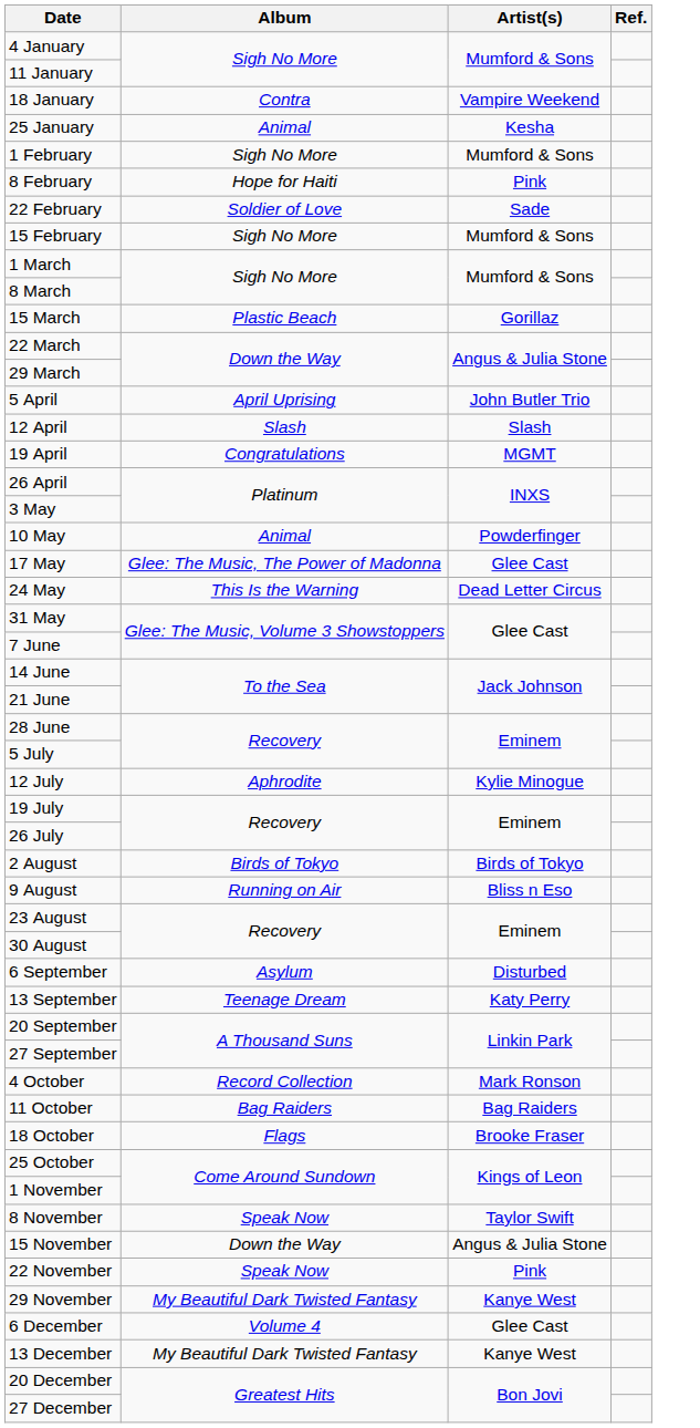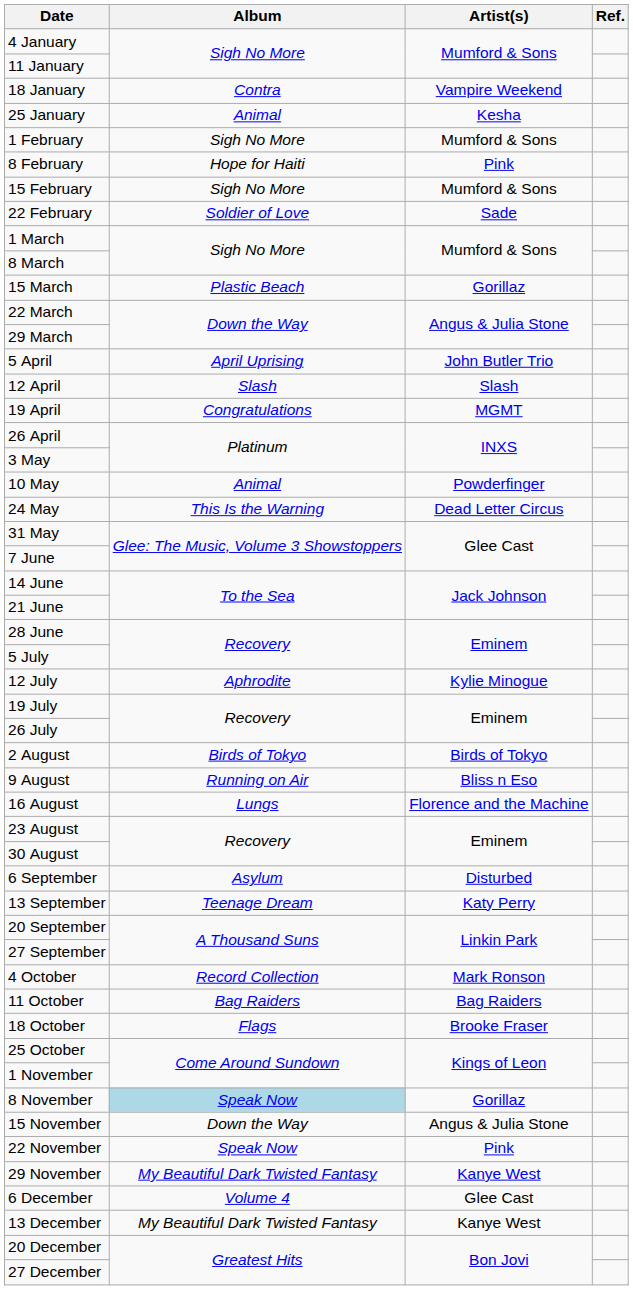 <table class="wikitable">
 <tr>
 <th style="text-align: center;">Date</th>
 <th style="text-align: center;">Album</th>
 <th style="text-align: center;">Artist(s)</th>
 <th style="text-align: center;">Ref.</th>
 </tr>
 <tr>
 <td>4 January</td>
 <td style="text-align: center;" rowspan="2"><em><a href='#'>Sigh No More</a></em></td>
 <td style="text-align: center;" rowspan="2"><a href='#'>Mumford & Sons</a></td>
 <td style="text-align: center;"></td>
 </tr>
 <tr>
 <td>11 January</td>
 <td style="text-align: center;"></td>
 </tr>
 <tr>
 <td>18 January</td>
 <td style="text-align: center;"><em><a href='#'>Contra</a></em></td>
 <td style="text-align: center;"><a href='#'>Vampire Weekend</a></td>
 <td style="text-align: center;"></td>
 </tr>
 <tr>
 <td>25 January</td>
 <td style="text-align: center;"><em><a href='#'>Animal</a></em></td>
 <td style="text-align: center;"><a href='#'>Kesha</a></td>
 <td style="text-align: center;"></td>
 </tr>
 <tr>
 <td>1 February</td>
 <td style="text-align: center;"><em>Sigh No More</em></td>
 <td style="text-align: center;">Mumford & Sons</td>
 <td style="text-align: center;"></td>
 </tr>
 <tr>
 <td>8 February</td>
 <td style="text-align: center;"><em>Hope for Haiti</em></td>
 <td style="text-align: center;"><a href='#'>Pink</a></td>
 <td style="text-align: center;"></td>
 </tr>
 <tr>
+<td>15 February</td>
+<td style="text-align: center;"><em>Sigh No More</em></td>
+<td style="text-align: center;">Mumford & Sons</td>
+<td style="text-align: center;"></td>
+</tr>
+<tr>
 <td>22 February</td>
 <td style="text-align: center;"><em><a href='#'>Soldier of Love</a></em></td>
 <td style="text-align: center;"><a href='#'>Sade</a></td>
-<td style="text-align: center;"></td>
-</tr>
-<tr>
-<td>15 February</td>
-<td style="text-align: center;"><em>Sigh No More</em></td>
-<td style="text-align: center;">Mumford & Sons</td>
 <td style="text-align: center;"></td>
 </tr>
 <tr>
 <td>1 March</td>
 <td style="text-align: center;" rowspan="2"><em>Sigh No More</em></td>
 <td style="text-align: center;" rowspan="2">Mumford & Sons</td>
 <td style="text-align: center;"></td>
 </tr>
 <tr>
 <td>8 March</td>
 <td style="text-align: center;"></td>
 </tr>
 <tr>
 <td>15 March</td>
 <td style="text-align: center;"><em><a href='#'>Plastic Beach</a></em></td>
 <td style="text-align: center;"><a href='#'>Gorillaz</a></td>
 <td style="text-align: center;"></td>
 </tr>
 <tr>
 <td>22 March</td>
 <td style="text-align: center;" rowspan="2"><em><a href='#'>Down the Way</a></em></td>
 <td style="text-align: center;" rowspan="2"><a href='#'>Angus & Julia Stone</a></td>
 <td style="text-align: center;"></td>
 </tr>
 <tr>
 <td>29 March</td>
 <td style="text-align: center;"></td>
 </tr>
 <tr>
 <td>5 April</td>
 <td style="text-align: center;"><em><a href='#'>April Uprising</a></em></td>
 <td style="text-align: center;"><a href='#'>John Butler Trio</a></td>
 <td style="text-align: center;"></td>
 </tr>
 <tr>
 <td>12 April</td>
 <td style="text-align: center;"><em><a href='#'>Slash</a></em></td>
 <td style="text-align: center;"><a href='#'>Slash</a></td>
 <td style="text-align: center;"></td>
 </tr>
 <tr>
 <td>19 April</td>
 <td style="text-align: center;"><em><a href='#'>Congratulations</a></em></td>
 <td style="text-align: center;"><a href='#'>MGMT</a></td>
 <td style="text-align: center;"></td>
 </tr>
 <tr>
 <td>26 April</td>
 <td style="text-align: center;" rowspan="2"><em>Platinum</em></td>
 <td style="text-align: center;" rowspan="2"><a href='#'>INXS</a></td>
 <td style="text-align: center;"></td>
 </tr>
 <tr>
 <td>3 May</td>
 <td style="text-align: center;"></td>
 </tr>
 <tr>
 <td>10 May</td>
 <td style="text-align: center;"><em><a href='#'>Animal</a></em></td>
 <td style="text-align: center;"><a href='#'>Powderfinger</a></td>
-<td style="text-align: center;"></td>
-</tr>
-<tr>
-<td>17 May</td>
-<td style="text-align: center;"><em><a href='#'>Glee: The Music, The Power of Madonna</a></em></td>
-<td style="text-align: center;"><a href='#'>Glee Cast</a></td>
 <td style="text-align: center;"></td>
 </tr>
 <tr>
 <td>24 May</td>
 <td style="text-align: center;"><em><a href='#'>This Is the Warning</a></em></td>
 <td style="text-align: center;"><a href='#'>Dead Letter Circus</a></td>
 <td style="text-align: center;"></td>
 </tr>
 <tr>
 <td>31 May</td>
 <td style="text-align: center;" rowspan="2"><em><a href='#'>Glee: The Music, Volume 3 Showstoppers</a></em></td>
 <td style="text-align: center;" rowspan="2">Glee Cast</td>
 <td style="text-align: center;"></td>
 </tr>
 <tr>
 <td>7 June</td>
 <td style="text-align: center;"></td>
 </tr>
 <tr>
 <td>14 June</td>
 <td style="text-align: center;" rowspan="2"><em><a href='#'>To the Sea</a></em></td>
 <td style="text-align: center;" rowspan="2"><a href='#'>Jack Johnson</a></td>
 <td style="text-align: center;"></td>
 </tr>
 <tr>
 <td>21 June</td>
 <td style="text-align: center;"></td>
 </tr>
 <tr>
 <td>28 June</td>
 <td style="text-align: center;" rowspan="2"><em><a href='#'>Recovery</a></em></td>
 <td style="text-align: center;" rowspan="2"><a href='#'>Eminem</a></td>
 <td style="text-align: center;"></td>
 </tr>
 <tr>
 <td>5 July</td>
 <td style="text-align: center;"></td>
 </tr>
 <tr>
 <td>12 July</td>
 <td style="text-align: center;"><em><a href='#'>Aphrodite</a></em></td>
 <td style="text-align: center;"><a href='#'>Kylie Minogue</a></td>
 <td style="text-align: center;"></td>
 </tr>
 <tr>
 <td>19 July</td>
 <td style="text-align: center;" rowspan="2"><em>Recovery</em></td>
 <td style="text-align: center;" rowspan="2">Eminem</td>
 <td style="text-align: center;"></td>
 </tr>
 <tr>
 <td>26 July</td>
 <td style="text-align: center;"></td>
 </tr>
 <tr>
 <td>2 August</td>
 <td style="text-align: center;"><em><a href='#'>Birds of Tokyo</a></em></td>
 <td style="text-align: center;"><a href='#'>Birds of Tokyo</a></td>
 <td style="text-align: center;"></td>
 </tr>
 <tr>
 <td>9 August</td>
 <td style="text-align: center;"><em><a href='#'>Running on Air</a></em></td>
 <td style="text-align: center;"><a href='#'>Bliss n Eso</a></td>
 <td style="text-align: center;"></td>
 </tr>
 <tr>
+<td>16 August</td>
+<td style="text-align: center;"><em><a href='#'>Lungs</a></em></td>
+<td style="text-align: center;"><a href='#'>Florence and the Machine</a></td>
+<td style="text-align: center;"></td>
+</tr>
+<tr>
 <td>23 August</td>
 <td style="text-align: center;" rowspan="2"><em>Recovery</em></td>
 <td style="text-align: center;" rowspan="2">Eminem</td>
 <td style="text-align: center;"></td>
 </tr>
 <tr>
 <td>30 August</td>
 <td style="text-align: center;"></td>
 </tr>
 <tr>
 <td>6 September</td>
 <td style="text-align: center;"><em><a href='#'>Asylum</a></em></td>
 <td style="text-align: center;"><a href='#'>Disturbed</a></td>
 <td style="text-align: center;"></td>
 </tr>
 <tr>
 <td>13 September</td>
 <td style="text-align: center;"><em><a href='#'>Teenage Dream</a></em></td>
 <td style="text-align: center;"><a href='#'>Katy Perry</a></td>
 <td style="text-align: center;"></td>
 </tr>
 <tr>
 <td>20 September</td>
 <td style="text-align: center;" rowspan="2"><em><a href='#'>A Thousand Suns</a></em></td>
 <td style="text-align: center;" rowspan="2"><a href='#'>Linkin Park</a></td>
 <td style="text-align: center;"></td>
 </tr>
 <tr>
 <td>27 September</td>
 <td style="text-align: center;"></td>
 </tr>
 <tr>
 <td>4 October</td>
 <td style="text-align: center;"><em><a href='#'>Record Collection</a></em></td>
 <td style="text-align: center;"><a href='#'>Mark Ronson</a></td>
 <td style="text-align: center;"></td>
 </tr>
 <tr>
 <td>11 October</td>
 <td style="text-align: center;"><em><a href='#'>Bag Raiders</a></em></td>
 <td style="text-align: center;"><a href='#'>Bag Raiders</a></td>
 <td style="text-align: center;"></td>
 </tr>
 <tr>
 <td>18 October</td>
 <td style="text-align: center;"><em><a href='#'>Flags</a></em></td>
 <td style="text-align: center;"><a href='#'>Brooke Fraser</a></td>
 <td style="text-align: center;"></td>
 </tr>
 <tr>
 <td>25 October</td>
 <td style="text-align: center;"  rowspan="2"><em><a href='#'>Come Around Sundown</a></em></td>
 <td style="text-align: center;" rowspan="2"><a href='#'>Kings of Leon</a></td>
 <td style="text-align: center;"></td>
 </tr>
 <tr>
 <td>1 November</td>
 <td style="text-align: center;"></td>
 </tr>
 <tr>
 <td>8 November</td>
-<td style="text-align: center;"><em><a href='#'>Speak Now</a></em></td>
-<td style="text-align: center;"><a href='#'>Taylor Swift</a></td>
+<td style="background: lightblue; text-align: center;"><em><a href='#'>Speak Now</a></em></td>
+<td style="text-align: center;"><a href='#'>Gorillaz</a></td>
 <td style="text-align: center;"></td>
 </tr>
 <tr>
 <td>15 November</td>
 <td style="text-align: center;"><em>Down the Way</em></td>
 <td style="text-align: center;">Angus & Julia Stone</td>
 <td style="text-align: center;"></td>
 </tr>
 <tr>
 <td>22 November</td>
 <td style="text-align: center;"><em><a href='#'>Speak Now</a></em></td>
 <td style="text-align: center;"><a href='#'>Pink</a></td>
 <td style="text-align: center;"></td>
 </tr>
 <tr>
 <td>29 November</td>
 <td style="text-align: center;"><em><a href='#'>My Beautiful Dark Twisted Fantasy</a></em></td>
 <td style="text-align: center;"><a href='#'>Kanye West</a></td>
 <td style="text-align: center;"></td>
 </tr>
 <tr>
 <td>6 December</td>
 <td style="text-align: center;"><em><a href='#'>Volume 4</a></em></td>
 <td style="text-align: center;">Glee Cast</td>
 <td style="text-align: center;"></td>
 </tr>
 <tr>
 <td>13 December</td>
 <td style="text-align: center;"><em>My Beautiful Dark Twisted Fantasy</em></td>
 <td style="text-align: center;">Kanye West</td>
 <td style="text-align: center;"></td>
 </tr>
 <tr>
 <td>20 December</td>
 <td style="text-align: center;" rowspan="2"><em><a href='#'>Greatest Hits</a></em></td>
 <td style="text-align: center;" rowspan="2"><a href='#'>Bon Jovi</a></td>
 <td style="text-align: center;"></td>
 </tr>
 <tr>
 <td>27 December</td>
 <td style="text-align: center;"></td>
 </tr>
 </table>
